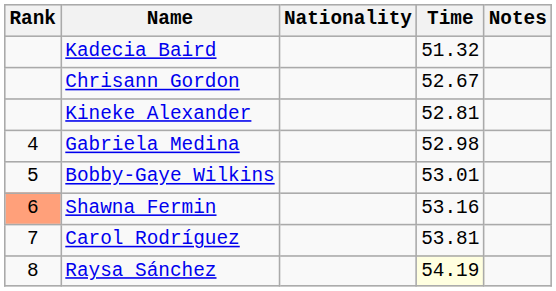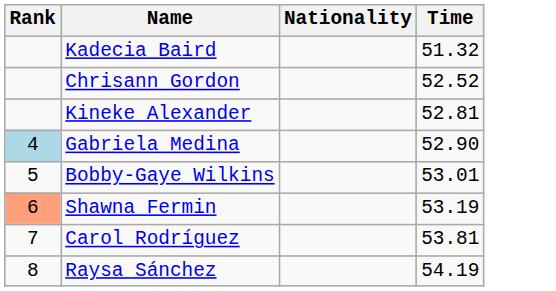 <table class="wikitable sortable" style="text-align:center;font-size:95%">
 <tr>
 <th>Rank</th>
 <th>Name</th>
 <th>Nationality</th>
 <th>Time</th>
-<th>Notes</th>
 </tr>
 <tr>
 <td></td>
 <td align=left><a href='#'>Kadecia Baird</a></td>
 <td align=left></td>
 <td>51.32</td>
-<td></td>
 </tr>
 <tr>
 <td></td>
 <td align=left><a href='#'>Chrisann Gordon</a></td>
 <td align=left></td>
-<td>52.67</td>
-<td></td>
+<td>52.52</td>
 </tr>
 <tr>
 <td></td>
 <td align=left><a href='#'>Kineke Alexander</a></td>
 <td align=left></td>
 <td>52.81</td>
-<td></td>
 </tr>
 <tr>
-<td>4</td>
+<td style="background: lightblue;">4</td>
 <td align=left><a href='#'>Gabriela Medina</a></td>
 <td align=left></td>
-<td>52.98</td>
-<td></td>
+<td>52.90</td>
 </tr>
 <tr>
 <td>5</td>
 <td align=left><a href='#'>Bobby-Gaye Wilkins</a></td>
 <td align=left></td>
 <td>53.01</td>
-<td></td>
 </tr>
 <tr>
 <td style="background: lightsalmon;">6</td>
 <td align=left><a href='#'>Shawna Fermin</a></td>
 <td align=left></td>
-<td>53.16</td>
-<td></td>
+<td>53.19</td>
 </tr>
 <tr>
 <td>7</td>
 <td align=left><a href='#'>Carol Rodríguez</a></td>
 <td align=left></td>
 <td>53.81</td>
-<td></td>
 </tr>
 <tr>
 <td>8</td>
 <td align=left><a href='#'>Raysa Sánchez</a></td>
 <td align=left></td>
-<td style="background: lightyellow;">54.19</td>
-<td></td>
+<td>54.19</td>
 </tr>
 </table>
